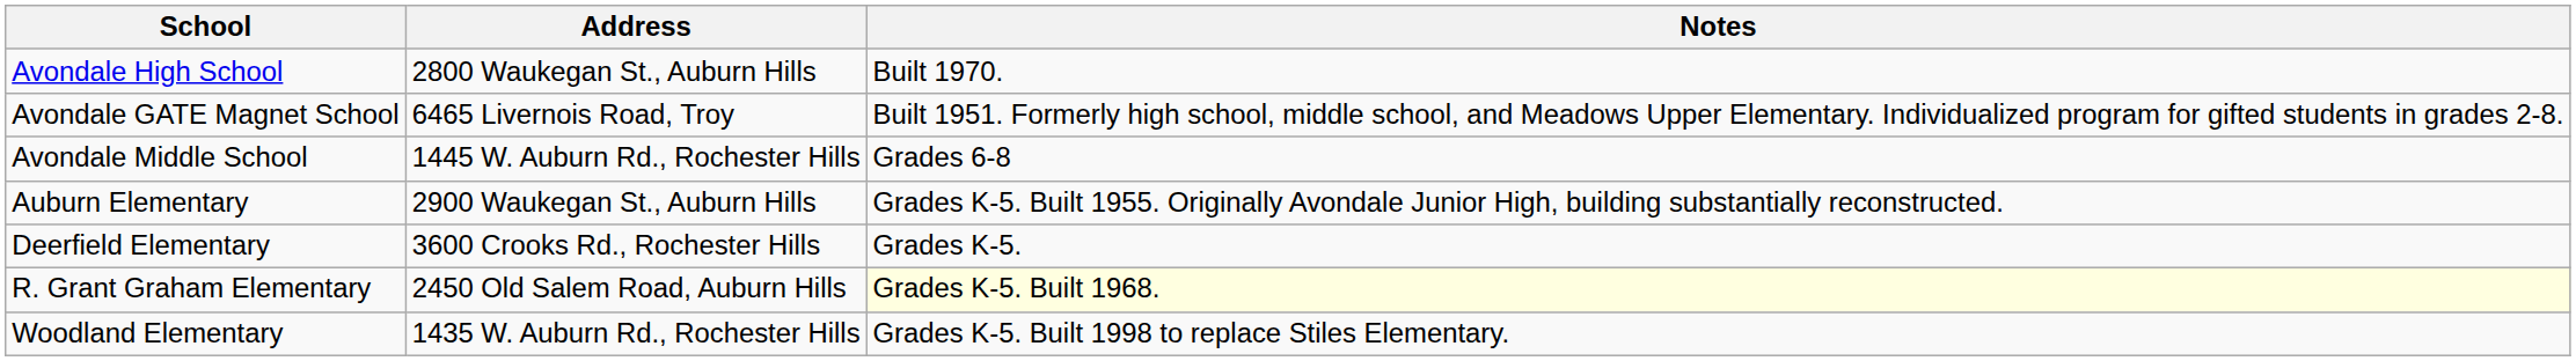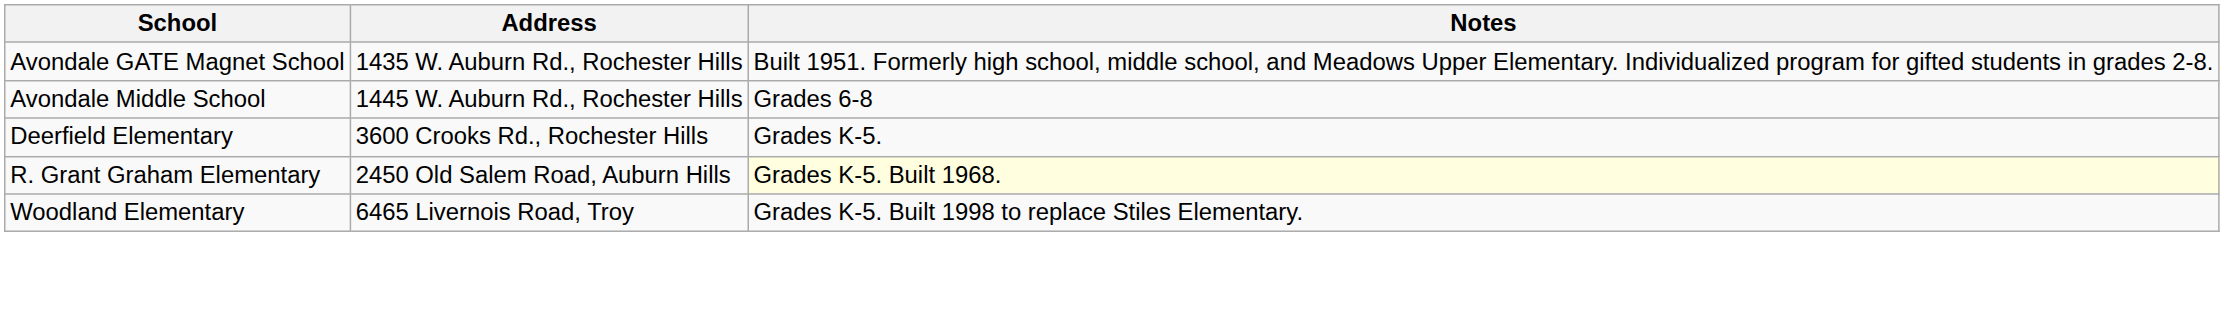 <table class="wikitable sortable">
 <tr>
 <th>School</th>
 <th>Address</th>
 <th>Notes</th>
 </tr>
 <tr>
-<td><a href='#'>Avondale High School</a></td>
-<td>2800 Waukegan St., Auburn Hills</td>
-<td>Built 1970.</td>
-</tr>
-<tr>
 <td>Avondale GATE Magnet School</td>
-<td>6465 Livernois Road, Troy</td>
+<td>1435 W. Auburn Rd., Rochester Hills</td>
 <td>Built 1951. Formerly high school, middle school, and Meadows Upper Elementary. Individualized program for gifted students in grades 2-8.</td>
 </tr>
 <tr>
 <td>Avondale Middle School</td>
 <td>1445 W. Auburn Rd., Rochester Hills</td>
 <td>Grades 6-8</td>
-</tr>
-<tr>
-<td>Auburn Elementary</td>
-<td>2900 Waukegan St., Auburn Hills</td>
-<td>Grades K-5. Built 1955. Originally Avondale Junior High, building substantially reconstructed.</td>
 </tr>
 <tr>
 <td>Deerfield Elementary</td>
 <td>3600 Crooks Rd., Rochester Hills</td>
 <td>Grades K-5.</td>
 </tr>
 <tr>
 <td>R. Grant Graham Elementary</td>
 <td>2450 Old Salem Road, Auburn Hills</td>
 <td style="background: lightyellow;">Grades K-5. Built 1968.</td>
 </tr>
 <tr>
 <td>Woodland Elementary</td>
-<td>1435 W. Auburn Rd., Rochester Hills</td>
+<td>6465 Livernois Road, Troy</td>
 <td>Grades K-5. Built 1998 to replace Stiles Elementary.</td>
 </tr>
 </table>
